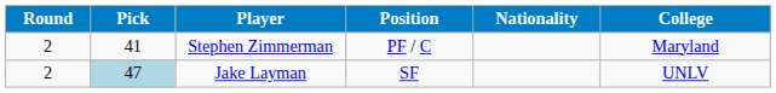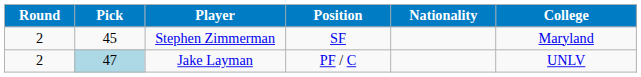 <table class="wikitable sortable sortable">
 <tr>
 <th style="background:#007CC5; color:#FFFFFF" width="10%">Round</th>
 <th style="background:#007CC5; color:#FFFFFF" width="10%">Pick</th>
 <th style="background:#007CC5; color:#FFFFFF" width="20%">Player</th>
 <th style="background:#007CC5; color:#FFFFFF" width="15%">Position</th>
 <th style="background:#007CC5; color:#FFFFFF" width="15%">Nationality</th>
 <th style="background:#007CC5; color:#FFFFFF" width="20%">College</th>
 </tr>
 <tr style="text-align: center">
 <td>2</td>
-<td>41</td>
+<td>45</td>
 <td><a href='#'>Stephen Zimmerman</a></td>
-<td><a href='#'>PF</a> / <a href='#'>C</a></td>
+<td><a href='#'>SF</a></td>
 <td></td>
 <td><a href='#'>Maryland</a></td>
 </tr>
 <tr style="text-align: center">
 <td>2</td>
 <td style="background: lightblue;">47</td>
 <td><a href='#'>Jake Layman</a></td>
-<td><a href='#'>SF</a></td>
+<td><a href='#'>PF</a> / <a href='#'>C</a></td>
 <td></td>
 <td><a href='#'>UNLV</a></td>
 </tr>
 </table>
